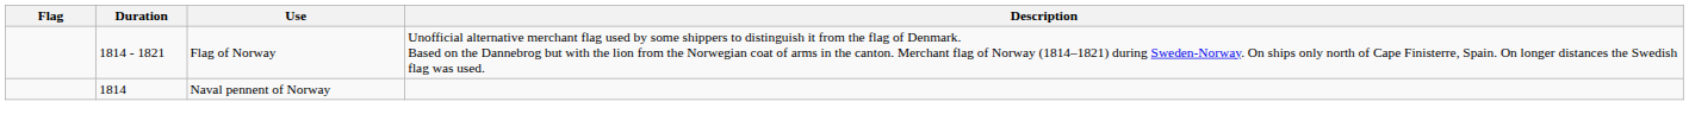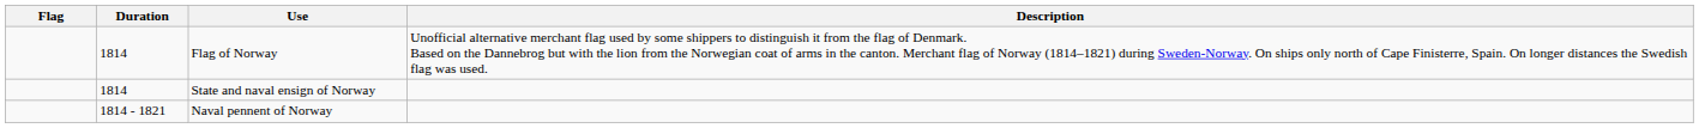 <table class="wikitable" width="100%">
 <tr>
 <th style="width:100px;">Flag</th>
 <th style="width:100px;">Duration</th>
 <th style="width:250px;">Use</th>
 <th style="min-width:250px">Description</th>
 </tr>
 <tr>
 <td></td>
-<td>1814 - 1821</td>
+<td>1814</td>
 <td>Flag of Norway</td>
 <td>Unofficial alternative merchant flag used by some shippers to distinguish it from the flag of Denmark.<br> Based on the Dannebrog but with the lion from the Norwegian coat of arms in the canton. Merchant flag of Norway (1814–1821) during <a href='#'>Sweden-Norway</a>. On ships only north of Cape Finisterre, Spain. On longer distances the Swedish flag was used.</td>
 </tr>
 <tr>
 <td></td>
 <td>1814</td>
+<td>State and naval ensign of Norway</td>
+<td></td>
+</tr>
+<tr>
+<td></td>
+<td>1814 - 1821</td>
 <td>Naval pennent of Norway</td>
 <td></td>
 </tr>
 </table>
